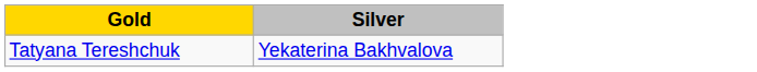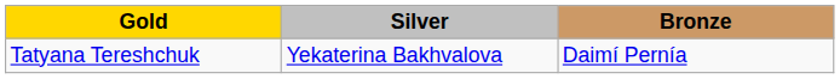 <table class="wikitable" style="text-align:left">
 <tr align="center">
 <td width=200 bgcolor=gold><strong>Gold</strong></td>
 <td width=200 bgcolor=silver><strong>Silver</strong></td>
+<td width=200 bgcolor=CC9966><strong>Bronze</strong></td>
 </tr>
 <tr>
 <td><a href='#'>Tatyana Tereshchuk</a><br><em></em></td>
 <td><a href='#'>Yekaterina Bakhvalova</a><br><em></em></td>
+<td><a href='#'>Daimí Pernía</a><br><em></em></td>
 </tr>
 </table>
